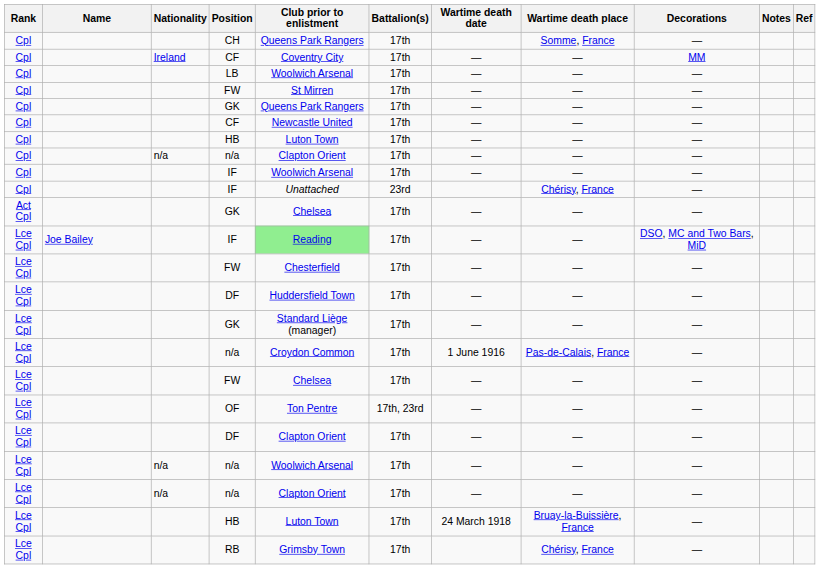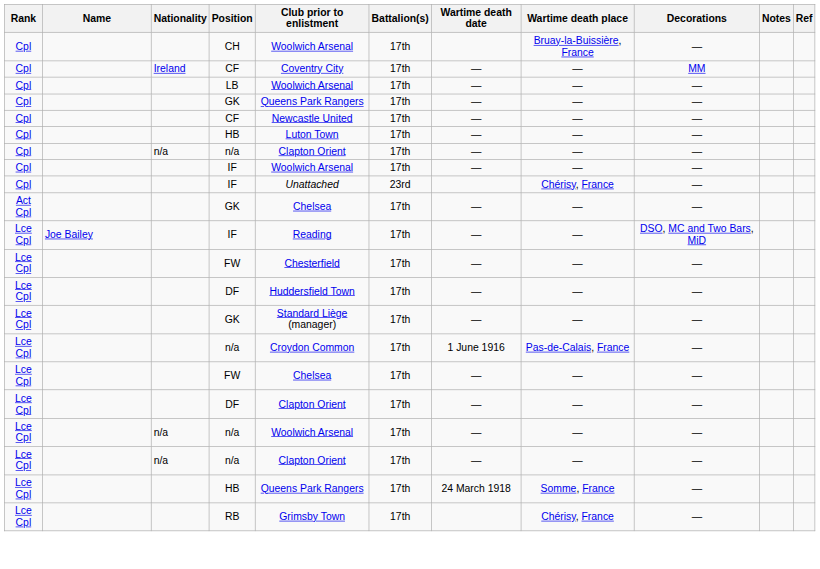 <table style="text-align: center;" class="wikitable sortable">
 <tr>
 <th>Rank</th>
 <th style="width:10em">Name</th>
 <th>Nationality</th>
 <th>Position</th>
 <th>Club prior to enlistment</th>
 <th>Battalion(s)</th>
 <th>Wartime death date</th>
 <th>Wartime death place</th>
 <th>Decorations</th>
 <th>Notes</th>
 <th>Ref</th>
 </tr>
 <tr>
 <td><a href='#'>Cpl</a></td>
 <td style="text-align:left;"></td>
 <td style="text-align:left;"></td>
 <td>CH</td>
-<td><a href='#'>Queens Park Rangers</a></td>
+<td><a href='#'>Woolwich Arsenal</a></td>
 <td>17th</td>
 <td></td>
-<td><a href='#'>Somme</a>, <a href='#'>France</a></td>
+<td><a href='#'>Bruay-la-Buissière</a>, <a href='#'>France</a></td>
 <td>—</td>
 <td></td>
 <td></td>
 </tr>
 <tr>
 <td><a href='#'>Cpl</a></td>
 <td style="text-align:left;"><strong></strong></td>
 <td style="text-align:left;"> <a href='#'>Ireland</a></td>
 <td>CF</td>
 <td><a href='#'>Coventry City</a></td>
 <td>17th</td>
 <td>—</td>
 <td>—</td>
 <td><a href='#'>MM</a></td>
 <td></td>
 <td></td>
 </tr>
 <tr>
 <td><a href='#'>Cpl</a></td>
 <td style="text-align:left;"></td>
 <td style="text-align:left;"></td>
 <td>LB</td>
 <td><a href='#'>Woolwich Arsenal</a></td>
-<td>17th</td>
-<td>—</td>
-<td>—</td>
-<td>—</td>
-<td></td>
-<td></td>
-</tr>
-<tr>
-<td><a href='#'>Cpl</a></td>
-<td style="text-align:left;"></td>
-<td style="text-align:left;"></td>
-<td>FW</td>
-<td><a href='#'>St Mirren</a></td>
 <td>17th</td>
 <td>—</td>
 <td>—</td>
 <td>—</td>
 <td></td>
 <td></td>
 </tr>
 <tr>
 <td><a href='#'>Cpl</a></td>
 <td style="text-align:left;"></td>
 <td style="text-align:left;"></td>
 <td>GK</td>
 <td><a href='#'>Queens Park Rangers</a></td>
 <td>17th</td>
 <td>—</td>
 <td>—</td>
 <td>—</td>
 <td></td>
 <td></td>
 </tr>
 <tr>
 <td><a href='#'>Cpl</a></td>
 <td style="text-align:left;"></td>
 <td style="text-align:left;"></td>
 <td>CF</td>
 <td><a href='#'>Newcastle United</a></td>
 <td>17th</td>
 <td>—</td>
 <td>—</td>
 <td>—</td>
 <td></td>
 <td></td>
 </tr>
 <tr>
 <td><a href='#'>Cpl</a></td>
 <td style="text-align:left;"></td>
 <td style="text-align:left;"></td>
 <td>HB</td>
 <td><a href='#'>Luton Town</a></td>
 <td>17th</td>
 <td>—</td>
 <td>—</td>
 <td>—</td>
 <td></td>
 <td></td>
 </tr>
 <tr>
 <td><a href='#'>Cpl</a></td>
 <td style="text-align:left;"></td>
 <td style="text-align:left;">n/a</td>
 <td>n/a</td>
 <td><a href='#'>Clapton Orient</a></td>
 <td>17th</td>
 <td>—</td>
 <td>—</td>
 <td>—</td>
 <td></td>
 <td></td>
 </tr>
 <tr>
 <td><a href='#'>Cpl</a></td>
 <td style="text-align:left;"></td>
 <td style="text-align:left;"></td>
 <td>IF</td>
 <td><a href='#'>Woolwich Arsenal</a></td>
 <td>17th</td>
 <td>—</td>
 <td>—</td>
 <td>—</td>
 <td></td>
 <td></td>
 </tr>
 <tr>
 <td><a href='#'>Cpl</a></td>
 <td style="text-align:left;"></td>
 <td style="text-align:left;"></td>
 <td>IF</td>
 <td><em>Unattached</em></td>
 <td>23rd</td>
 <td></td>
 <td><a href='#'>Chérisy</a>, <a href='#'>France</a></td>
 <td>—</td>
 <td><br></td>
 <td></td>
 </tr>
 <tr>
 <td><a href='#'>Act Cpl</a></td>
 <td style="text-align:left;"></td>
 <td style="text-align:left;"></td>
 <td>GK</td>
 <td><a href='#'>Chelsea</a></td>
 <td>17th</td>
 <td>—</td>
 <td>—</td>
 <td>—</td>
 <td></td>
 <td></td>
 </tr>
 <tr>
 <td><a href='#'>Lce Cpl</a></td>
 <td style="text-align:left;"><a href='#'>Joe Bailey</a></td>
 <td style="text-align:left;"></td>
 <td>IF</td>
-<td style="background: lightgreen;"><a href='#'>Reading</a></td>
+<td><a href='#'>Reading</a></td>
 <td>17th</td>
 <td>—</td>
 <td>—</td>
 <td><a href='#'>DSO</a>, <a href='#'>MC and Two Bars</a>, <a href='#'>MiD</a></td>
 <td><br></td>
 <td></td>
 </tr>
 <tr>
 <td><a href='#'>Lce Cpl</a></td>
 <td style="text-align:left;"></td>
 <td style="text-align:left;"></td>
 <td>FW</td>
 <td><a href='#'>Chesterfield</a></td>
 <td>17th</td>
 <td>—</td>
 <td>—</td>
 <td>—</td>
 <td></td>
 <td></td>
 </tr>
 <tr>
 <td><a href='#'>Lce Cpl</a></td>
 <td style="text-align:left;"><strong></strong></td>
 <td style="text-align:left;"></td>
 <td>DF</td>
 <td><a href='#'>Huddersfield Town</a></td>
 <td>17th</td>
 <td>—</td>
 <td>—</td>
 <td>—</td>
 <td></td>
 <td></td>
 </tr>
 <tr>
 <td><a href='#'>Lce Cpl</a></td>
 <td style="text-align:left;"></td>
 <td style="text-align:left;"></td>
 <td>GK</td>
 <td><a href='#'>Standard Liège</a> (manager)</td>
 <td>17th</td>
 <td>—</td>
 <td>—</td>
 <td>—</td>
 <td></td>
 <td></td>
 </tr>
 <tr>
 <td><a href='#'>Lce Cpl</a></td>
 <td style="text-align:left;"></td>
 <td style="text-align:left;"></td>
 <td>n/a</td>
 <td><a href='#'>Croydon Common</a></td>
 <td>17th</td>
 <td>1 June 1916</td>
 <td><a href='#'>Pas-de-Calais</a>, <a href='#'>France</a></td>
 <td>—</td>
 <td></td>
 <td></td>
 </tr>
 <tr>
 <td><a href='#'>Lce Cpl</a></td>
 <td style="text-align:left;"></td>
 <td style="text-align:left;"></td>
 <td>FW</td>
 <td><a href='#'>Chelsea</a></td>
 <td>17th</td>
 <td>—</td>
 <td>—</td>
 <td>—</td>
 <td></td>
 <td></td>
 </tr>
 <tr>
 <td><a href='#'>Lce Cpl</a></td>
 <td style="text-align:left;"></td>
 <td style="text-align:left;"></td>
-<td>OF</td>
-<td><a href='#'>Ton Pentre</a></td>
-<td>17th, 23rd</td>
-<td>—</td>
-<td>—</td>
-<td>—</td>
-<td><br><br></td>
-<td></td>
-</tr>
-<tr>
-<td><a href='#'>Lce Cpl</a></td>
-<td style="text-align:left;"></td>
-<td style="text-align:left;"></td>
 <td>DF</td>
 <td><a href='#'>Clapton Orient</a></td>
 <td>17th</td>
 <td>—</td>
 <td>—</td>
 <td>—</td>
 <td></td>
 <td></td>
 </tr>
 <tr>
 <td><a href='#'>Lce Cpl</a></td>
 <td style="text-align:left;"></td>
 <td style="text-align:left;">n/a</td>
 <td>n/a</td>
 <td><a href='#'>Woolwich Arsenal</a></td>
 <td>17th</td>
 <td>—</td>
 <td>—</td>
 <td>—</td>
 <td></td>
 <td></td>
 </tr>
 <tr>
 <td><a href='#'>Lce Cpl</a></td>
 <td style="text-align:left;"></td>
 <td style="text-align:left;">n/a</td>
 <td>n/a</td>
 <td><a href='#'>Clapton Orient</a></td>
 <td>17th</td>
 <td>—</td>
 <td>—</td>
 <td>—</td>
 <td></td>
 <td></td>
 </tr>
 <tr>
 <td><a href='#'>Lce Cpl</a></td>
 <td style="text-align:left;"></td>
 <td style="text-align:left;"></td>
 <td>HB</td>
-<td><a href='#'>Luton Town</a></td>
+<td><a href='#'>Queens Park Rangers</a></td>
 <td>17th</td>
 <td>24 March 1918</td>
-<td><a href='#'>Bruay-la-Buissière</a>, <a href='#'>France</a></td>
+<td><a href='#'>Somme</a>, <a href='#'>France</a></td>
 <td>—</td>
 <td><br></td>
 <td></td>
 </tr>
 <tr>
 <td><a href='#'>Lce Cpl</a></td>
 <td style="text-align:left;"></td>
 <td style="text-align:left;"></td>
 <td>RB</td>
 <td><a href='#'>Grimsby Town</a></td>
 <td>17th</td>
 <td></td>
 <td><a href='#'>Chérisy</a>, <a href='#'>France</a></td>
 <td>—</td>
 <td></td>
 <td></td>
 </tr>
 </table>
